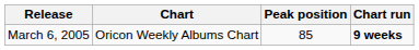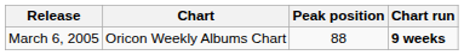 <table class="wikitable">
 <tr>
 <th>Release</th>
 <th>Chart</th>
 <th>Peak position</th>
 <th>Chart run</th>
 </tr>
 <tr>
 <td>March 6, 2005</td>
 <td>Oricon Weekly Albums Chart</td>
-<td style="text-align:center;">85</td>
+<td style="text-align:center;">88</td>
 <td><strong>9 weeks</strong></td>
 </tr>
 </table>
